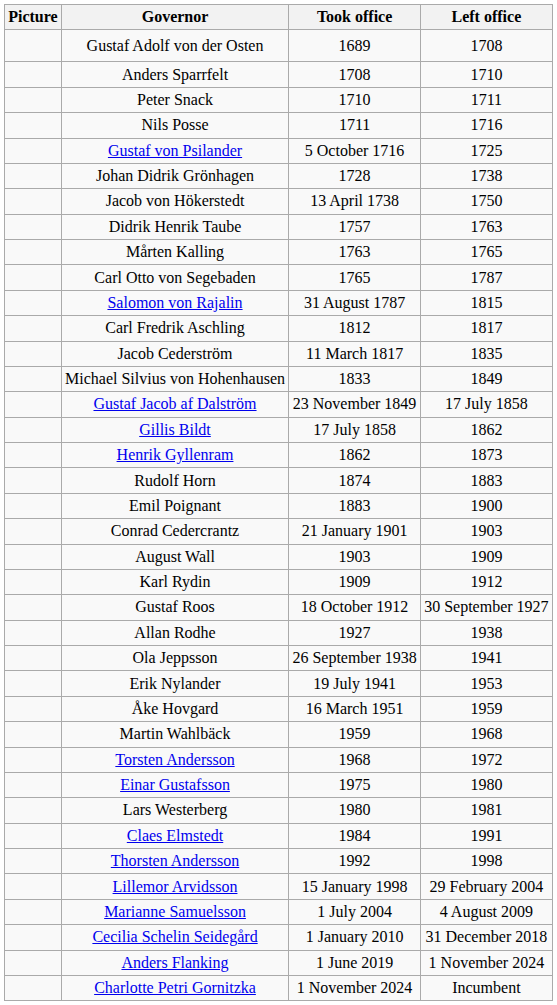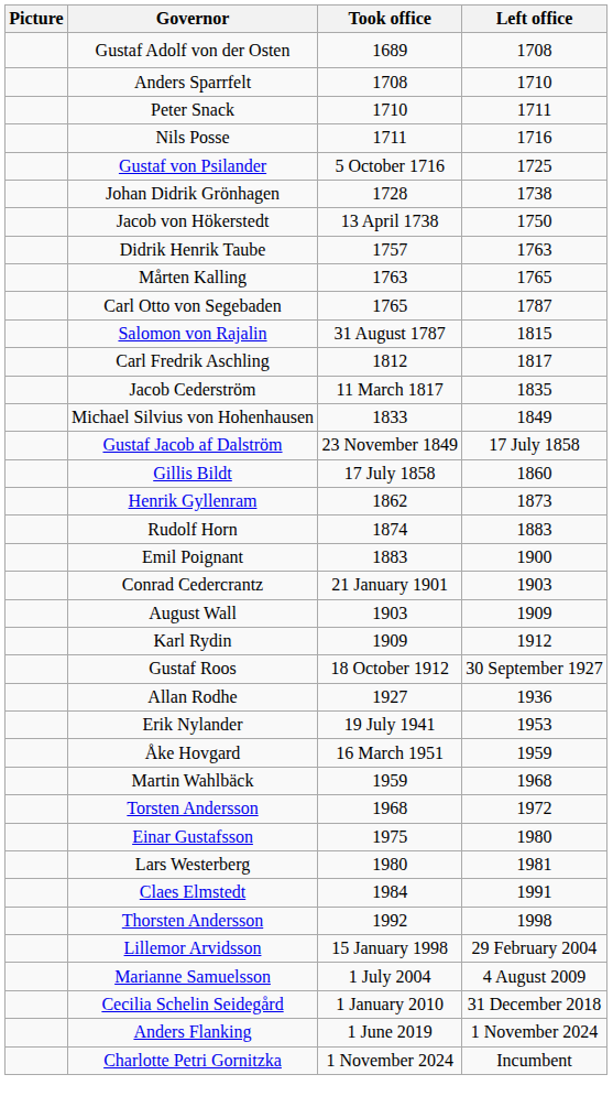 <table class="wikitable" style="text-align:center;">
 <tr>
 <th>Picture</th>
 <th>Governor</th>
 <th>Took office</th>
 <th>Left office</th>
 </tr>
 <tr style="height:2em;">
 <td></td>
 <td>Gustaf Adolf von der Osten</td>
 <td>1689</td>
 <td>1708</td>
 </tr>
 <tr>
 <td></td>
 <td>Anders Sparrfelt</td>
 <td>1708</td>
 <td>1710</td>
 </tr>
 <tr>
 <td></td>
 <td>Peter Snack</td>
 <td>1710</td>
 <td>1711</td>
 </tr>
 <tr>
 <td></td>
 <td>Nils Posse</td>
 <td>1711</td>
 <td>1716</td>
 </tr>
 <tr>
 <td></td>
 <td><a href='#'>Gustaf von Psilander</a></td>
 <td>5 October 1716</td>
 <td>1725</td>
 </tr>
 <tr>
 <td></td>
 <td>Johan Didrik Grönhagen</td>
 <td>1728</td>
 <td>1738</td>
 </tr>
 <tr>
 <td></td>
 <td>Jacob von Hökerstedt</td>
 <td>13 April 1738</td>
 <td>1750</td>
 </tr>
 <tr>
 <td></td>
 <td>Didrik Henrik Taube</td>
 <td>1757</td>
 <td>1763</td>
 </tr>
 <tr>
 <td></td>
 <td>Mårten Kalling</td>
 <td>1763</td>
 <td>1765</td>
 </tr>
 <tr>
 <td></td>
 <td>Carl Otto von Segebaden</td>
 <td>1765</td>
 <td>1787</td>
 </tr>
 <tr>
 <td></td>
 <td><a href='#'>Salomon von Rajalin</a></td>
 <td>31 August 1787</td>
 <td>1815</td>
 </tr>
 <tr>
 <td></td>
 <td>Carl Fredrik Aschling</td>
 <td>1812</td>
 <td>1817</td>
 </tr>
 <tr>
 <td></td>
 <td>Jacob Cederström</td>
 <td>11 March 1817</td>
 <td>1835</td>
 </tr>
 <tr>
 <td></td>
 <td>Michael Silvius von Hohenhausen</td>
 <td>1833</td>
 <td>1849</td>
 </tr>
 <tr>
 <td></td>
 <td><a href='#'>Gustaf Jacob af Dalström</a></td>
 <td>23 November 1849</td>
 <td>17 July 1858</td>
 </tr>
 <tr>
 <td></td>
 <td><a href='#'>Gillis Bildt</a></td>
 <td>17 July 1858</td>
-<td>1862</td>
+<td>1860</td>
 </tr>
 <tr>
 <td></td>
 <td><a href='#'>Henrik Gyllenram</a></td>
 <td>1862</td>
 <td>1873</td>
 </tr>
 <tr>
 <td></td>
 <td>Rudolf Horn</td>
 <td>1874</td>
 <td>1883</td>
 </tr>
 <tr>
 <td></td>
 <td>Emil Poignant</td>
 <td>1883</td>
 <td>1900</td>
 </tr>
 <tr>
 <td></td>
 <td>Conrad Cedercrantz</td>
 <td>21 January 1901</td>
 <td>1903</td>
 </tr>
 <tr>
 <td></td>
 <td>August Wall</td>
 <td>1903</td>
 <td>1909</td>
 </tr>
 <tr>
 <td></td>
 <td>Karl Rydin</td>
 <td>1909</td>
 <td>1912</td>
 </tr>
 <tr>
 <td></td>
 <td>Gustaf Roos</td>
 <td>18 October 1912</td>
 <td>30 September 1927</td>
 </tr>
 <tr>
 <td></td>
 <td>Allan Rodhe</td>
 <td>1927</td>
-<td>1938</td>
-</tr>
-<tr>
-<td></td>
-<td>Ola Jeppsson</td>
-<td>26 September 1938</td>
-<td>1941</td>
+<td>1936</td>
 </tr>
 <tr>
 <td></td>
 <td>Erik Nylander</td>
 <td>19 July 1941</td>
 <td>1953</td>
 </tr>
 <tr>
 <td></td>
 <td>Åke Hovgard</td>
 <td>16 March 1951</td>
 <td>1959</td>
 </tr>
 <tr>
 <td></td>
 <td>Martin Wahlbäck</td>
 <td>1959</td>
 <td>1968</td>
 </tr>
 <tr>
 <td></td>
 <td><a href='#'>Torsten Andersson</a></td>
 <td>1968</td>
 <td>1972</td>
 </tr>
 <tr>
 <td></td>
 <td><a href='#'>Einar Gustafsson</a></td>
 <td>1975</td>
 <td>1980</td>
 </tr>
 <tr>
 <td></td>
 <td>Lars Westerberg</td>
 <td>1980</td>
 <td>1981</td>
 </tr>
 <tr>
 <td></td>
 <td><a href='#'>Claes Elmstedt</a></td>
 <td>1984</td>
 <td>1991</td>
 </tr>
 <tr>
 <td></td>
 <td><a href='#'>Thorsten Andersson</a></td>
 <td>1992</td>
 <td>1998</td>
 </tr>
 <tr>
 <td></td>
 <td><a href='#'>Lillemor Arvidsson</a></td>
 <td>15 January 1998</td>
 <td>29 February 2004</td>
 </tr>
 <tr>
 <td></td>
 <td><a href='#'>Marianne Samuelsson</a></td>
 <td>1 July 2004</td>
 <td>4 August 2009</td>
 </tr>
 <tr>
 <td></td>
 <td><a href='#'>Cecilia Schelin Seidegård</a></td>
 <td>1 January 2010</td>
 <td>31 December 2018</td>
 </tr>
 <tr>
 <td></td>
 <td><a href='#'>Anders Flanking</a></td>
 <td>1 June 2019</td>
 <td>1 November 2024</td>
 </tr>
 <tr>
 <td></td>
 <td><a href='#'>Charlotte Petri Gornitzka</a></td>
 <td>1 November 2024</td>
 <td>Incumbent</td>
 </tr>
 </table>
